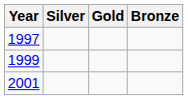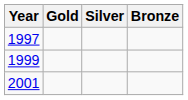 <table class="wikitable" style="font-size:90%;">
 <tr>
 <th>Year</th>
+<th>Gold</th>
 <th>Silver</th>
-<th>Gold</th>
 <th>Bronze</th>
 </tr>
 <tr>
 <td><a href='#'>1997</a></td>
 <td></td>
 <td></td>
 <td></td>
 </tr>
 <tr>
 <td><a href='#'>1999</a></td>
 <td></td>
 <td></td>
 <td></td>
 </tr>
 <tr>
 <td><a href='#'>2001</a></td>
 <td></td>
 <td></td>
 <td></td>
 </tr>
 </table>
